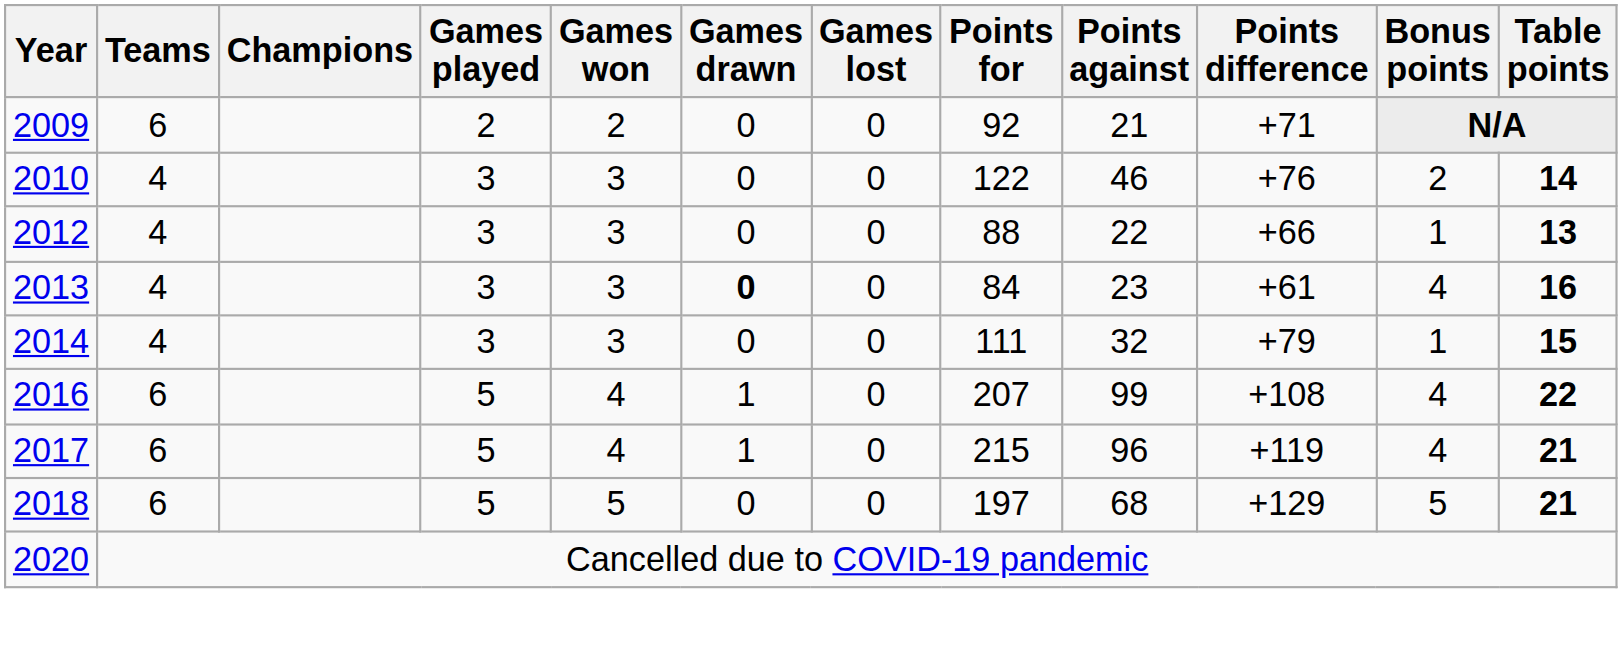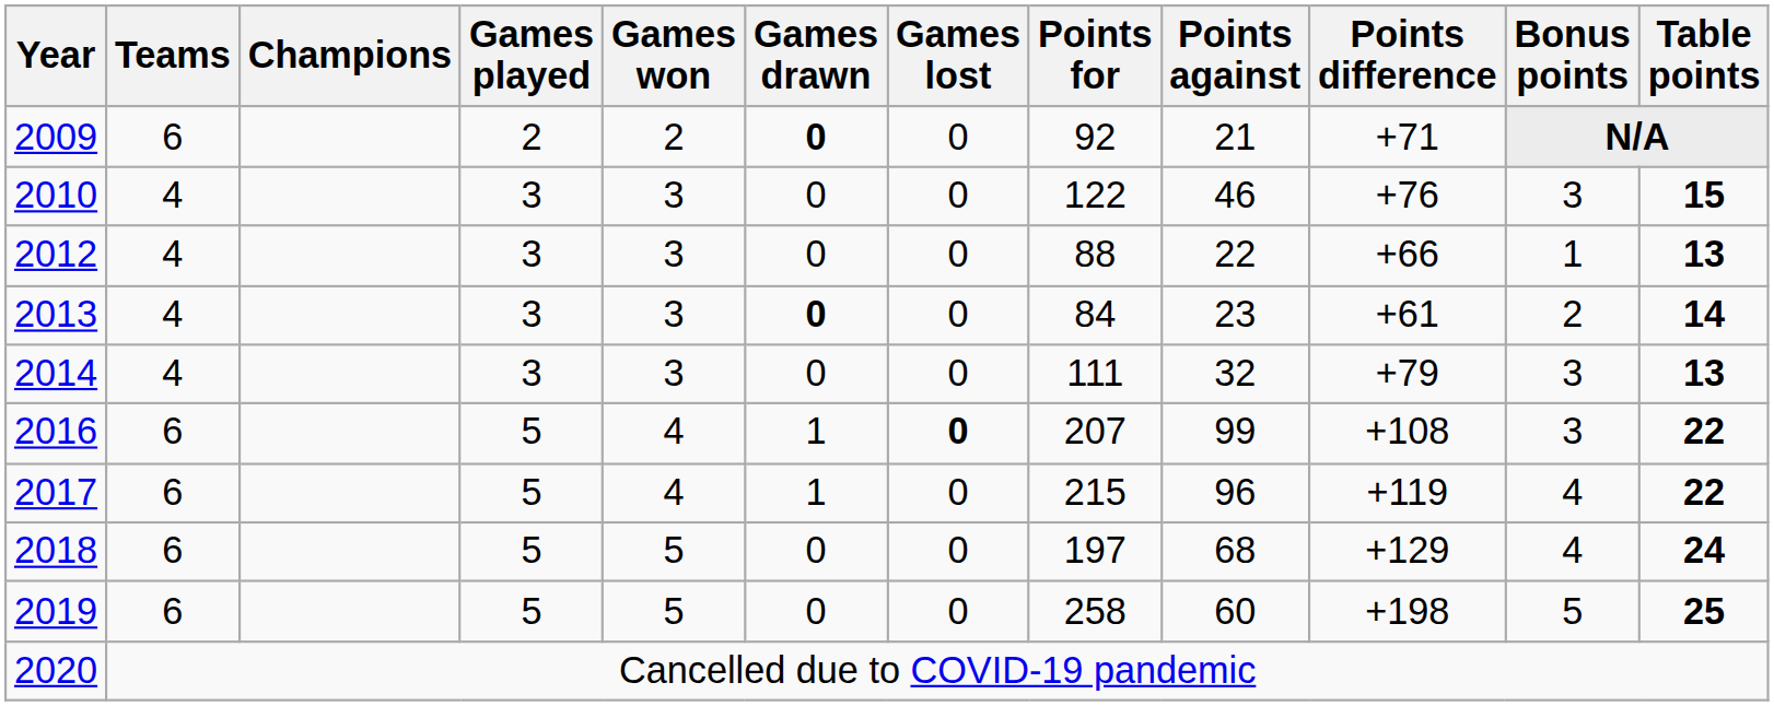 <table class="wikitable" style=text-align:center>
 <tr>
 <th width=50px>Year</th>
 <th width=50px>Teams</th>
 <th>Champions</th>
 <th width=50px>Games<br>played</th>
 <th width=50px>Games<br>won</th>
 <th width=50px>Games<br>drawn</th>
 <th width=50px>Games<br>lost</th>
 <th width=70px>Points<br>for</th>
 <th width=70px>Points<br>against</th>
 <th>Points<br>difference</th>
 <th width=50px>Bonus<br>points</th>
 <th width=60px>Table<br>points</th>
 </tr>
 <tr>
 <td><a href='#'>2009</a></td>
 <td>6</td>
 <td align=left></td>
 <td>2</td>
 <td>2</td>
-<td>0</td>
+<td><strong>0</strong></td>
 <td>0</td>
 <td>92</td>
 <td>21</td>
 <td>+71</td>
 <td style=background:#ececec colspan=2><strong>N/A</strong></td>
 </tr>
 <tr>
 <td><a href='#'>2010</a></td>
 <td>4</td>
 <td align=left></td>
 <td>3</td>
 <td>3</td>
 <td>0</td>
 <td>0</td>
 <td>122</td>
 <td>46</td>
 <td>+76</td>
-<td>2</td>
-<td><strong>14</strong></td>
+<td>3</td>
+<td><strong>15</strong></td>
 </tr>
 <tr>
 <td><a href='#'>2012</a></td>
 <td>4</td>
 <td align=left></td>
 <td>3</td>
 <td>3</td>
 <td>0</td>
 <td>0</td>
 <td>88</td>
 <td>22</td>
 <td>+66</td>
 <td>1</td>
 <td><strong>13</strong></td>
 </tr>
 <tr>
 <td><a href='#'>2013</a></td>
 <td>4</td>
 <td align=left></td>
 <td>3</td>
 <td>3</td>
 <td><strong>0</strong></td>
 <td>0</td>
 <td>84</td>
 <td>23</td>
 <td>+61</td>
-<td>4</td>
-<td><strong>16</strong></td>
+<td>2</td>
+<td><strong>14</strong></td>
 </tr>
 <tr>
 <td><a href='#'>2014</a></td>
 <td>4</td>
 <td align=left></td>
 <td>3</td>
 <td>3</td>
 <td>0</td>
 <td>0</td>
 <td>111</td>
 <td>32</td>
 <td>+79</td>
-<td>1</td>
-<td><strong>15</strong></td>
+<td>3</td>
+<td><strong>13</strong></td>
 </tr>
 <tr>
 <td><a href='#'>2016</a></td>
 <td>6</td>
 <td align=left></td>
 <td>5</td>
 <td>4</td>
 <td>1</td>
-<td>0</td>
+<td><strong>0</strong></td>
 <td>207</td>
 <td>99</td>
 <td>+108</td>
-<td>4</td>
+<td>3</td>
 <td><strong>22</strong></td>
 </tr>
 <tr>
 <td><a href='#'>2017</a></td>
 <td>6</td>
 <td align=left></td>
 <td>5</td>
 <td>4</td>
 <td>1</td>
 <td>0</td>
 <td>215</td>
 <td>96</td>
 <td>+119</td>
 <td>4</td>
-<td><strong>21</strong></td>
+<td><strong>22</strong></td>
 </tr>
 <tr>
 <td><a href='#'>2018</a></td>
 <td>6</td>
 <td align=left></td>
 <td>5</td>
 <td>5</td>
 <td>0</td>
 <td>0</td>
 <td>197</td>
 <td>68</td>
 <td>+129</td>
+<td>4</td>
+<td><strong>24</strong></td>
+</tr>
+<tr>
+<td><a href='#'>2019</a></td>
+<td>6</td>
+<td align=left></td>
 <td>5</td>
-<td><strong>21</strong></td>
+<td>5</td>
+<td>0</td>
+<td>0</td>
+<td>258</td>
+<td>60</td>
+<td>+198</td>
+<td>5</td>
+<td><strong>25</strong></td>
 </tr>
 <tr>
 <td><a href='#'>2020</a></td>
 <td colspan="11">Cancelled due to <a href='#'>COVID-19 pandemic</a></td>
 </tr>
 </table>
